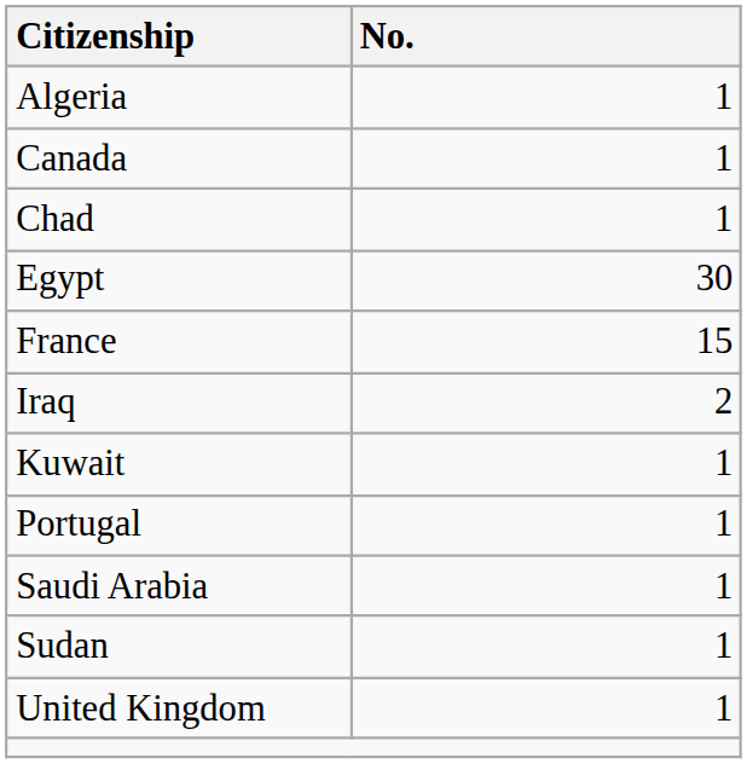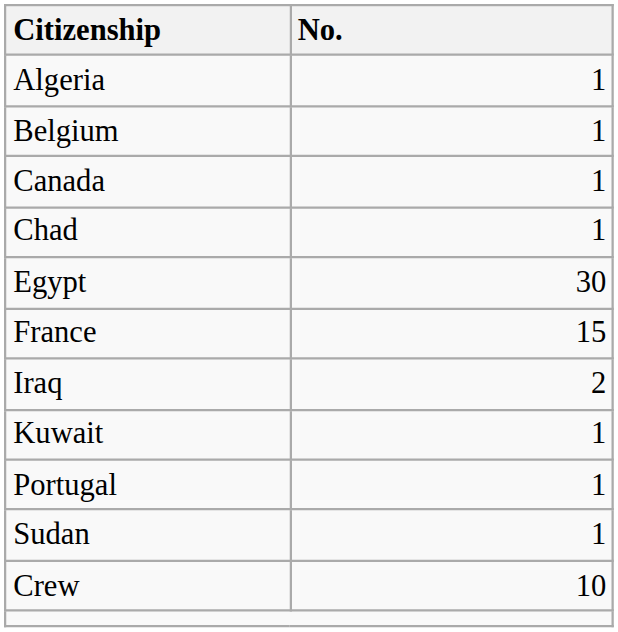 <table class="wikitable sortable collapsible collapsed floatright" style="font-size:85%; text-align:right; margin:0 0 1.5em 1.5em; width:271px">
 <tr>
 <th style="text-align:left; width:120px">Citizenship</th>
 <th style="text-align:left;">No.</th>
 </tr>
 <tr>
 <td style="text-align:left;">Algeria</td>
+<td>1</td>
+</tr>
+<tr>
+<td style="text-align:left;">Belgium</td>
 <td>1</td>
 </tr>
 <tr>
 <td style="text-align:left;">Canada</td>
 <td>1</td>
 </tr>
 <tr>
 <td style="text-align:left;">Chad</td>
 <td>1</td>
 </tr>
 <tr>
 <td style="text-align:left;">Egypt</td>
 <td>30</td>
 </tr>
 <tr>
 <td style="text-align:left;">France</td>
 <td>15</td>
 </tr>
 <tr>
 <td style="text-align:left;">Iraq</td>
 <td>2</td>
 </tr>
 <tr>
 <td style="text-align:left;">Kuwait</td>
 <td>1</td>
 </tr>
 <tr>
 <td style="text-align:left;">Portugal</td>
 <td>1</td>
 </tr>
 <tr>
-<td style="text-align:left;">Saudi Arabia</td>
-<td>1</td>
-</tr>
-<tr>
 <td style="text-align:left;">Sudan</td>
 <td>1</td>
 </tr>
 <tr>
-<td style="text-align:left;">United Kingdom</td>
-<td>1</td>
+<td style="text-align:left;" data-sort-value="z ">Crew</td>
+<td>10</td>
 </tr>
 <tr class="sortbottom">
 <td colspan=2 style="text-align:left;"></td>
 </tr>
 </table>
